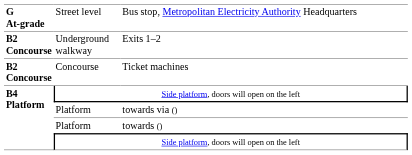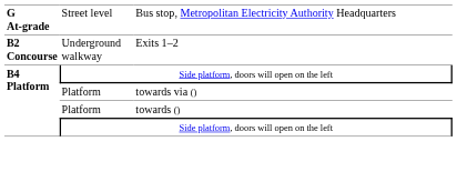 <table table border=0 cellspacing=0 cellpadding=3>
 <tr>
 <td style = "border-top:solid 1px gray;border-bottom:solid 1px gray;" valign=top><strong>G<br>At-grade<br></strong></td>
 <td style = "border-top:solid 1px gray;border-bottom:solid 1px gray;" valign=top>Street level</td>
 <td style = "border-top:solid 1px gray;border-bottom:solid 1px gray;" valign=top>Bus stop, <a href='#'>Metropolitan Electricity Authority</a> Headquarters</td>
 </tr>
 <tr>
 <td style = "border-bottom:solid 1px gray;" valign=top><strong>B2<br>Concourse<br></strong></td>
 <td style = "border-bottom:solid 1px gray;" valign=top>Underground walkway</td>
 <td style = "border-bottom:solid 1px gray;" valign=top>Exits 1–2</td>
-</tr>
-<tr>
-<td style = "border-bottom:solid 1px gray;" valign=top><strong>B2<br>Concourse<br></strong></td>
-<td style = "border-bottom:solid 1px gray;" valign=top>Concourse</td>
-<td style = "border-bottom:solid 1px gray;" valign=top>Ticket machines</td>
 </tr>
 <tr>
 <td style="border-bottom:solid 1px gray;" rowspan=4 valign=top width=50><strong>B4<br>Platform<br></strong></td>
 <td style = "border-right:solid 2px black;border-left:solid 2px black;border-bottom:solid 2px black;text-align:center;" colspan=2><small><a href='#'>Side platform</a>, doors will open on the left</small></td>
 </tr>
 <tr>
 <td style = "border-bottom:solid 1px gray;" width=100>Platform </td>
 <td style = "border-bottom:solid 1px gray;" width=450> towards  via  <small>()</small></td>
 </tr>
 <tr>
 <td>Platform </td>
 <td> towards  <small>()</small></td>
 </tr>
 <tr>
 <td style = "border-top:solid 2px black;border-right:solid 2px black;border-left:solid 2px black;border-bottom:solid 1px gray;text-align:center;" colspan=2><small><a href='#'>Side platform</a>, doors will open on the left</small></td>
 </tr>
 </table>
